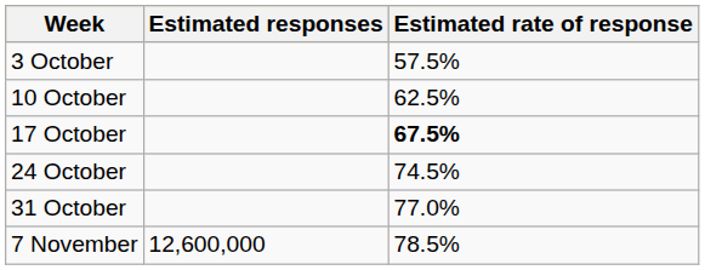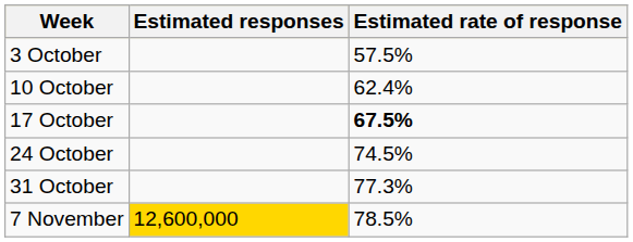 <table class="wikitable">
 <tr style="background:#bdb76b;">
 <th>Week</th>
 <th>Estimated responses</th>
 <th>Estimated rate of response</th>
 </tr>
 <tr>
 <td>3 October</td>
 <td></td>
 <td>57.5%</td>
 </tr>
 <tr>
 <td>10 October</td>
 <td></td>
-<td>62.5%</td>
+<td>62.4%</td>
 </tr>
 <tr>
 <td>17 October</td>
 <td></td>
 <td><strong>67.5%</strong></td>
 </tr>
 <tr>
 <td>24 October</td>
 <td></td>
 <td>74.5%</td>
 </tr>
 <tr>
 <td>31 October</td>
 <td></td>
-<td>77.0%</td>
+<td>77.3%</td>
 </tr>
 <tr>
 <td>7 November</td>
-<td>12,600,000</td>
+<td style="background: gold;">12,600,000</td>
 <td>78.5%</td>
 </tr>
 </table>
